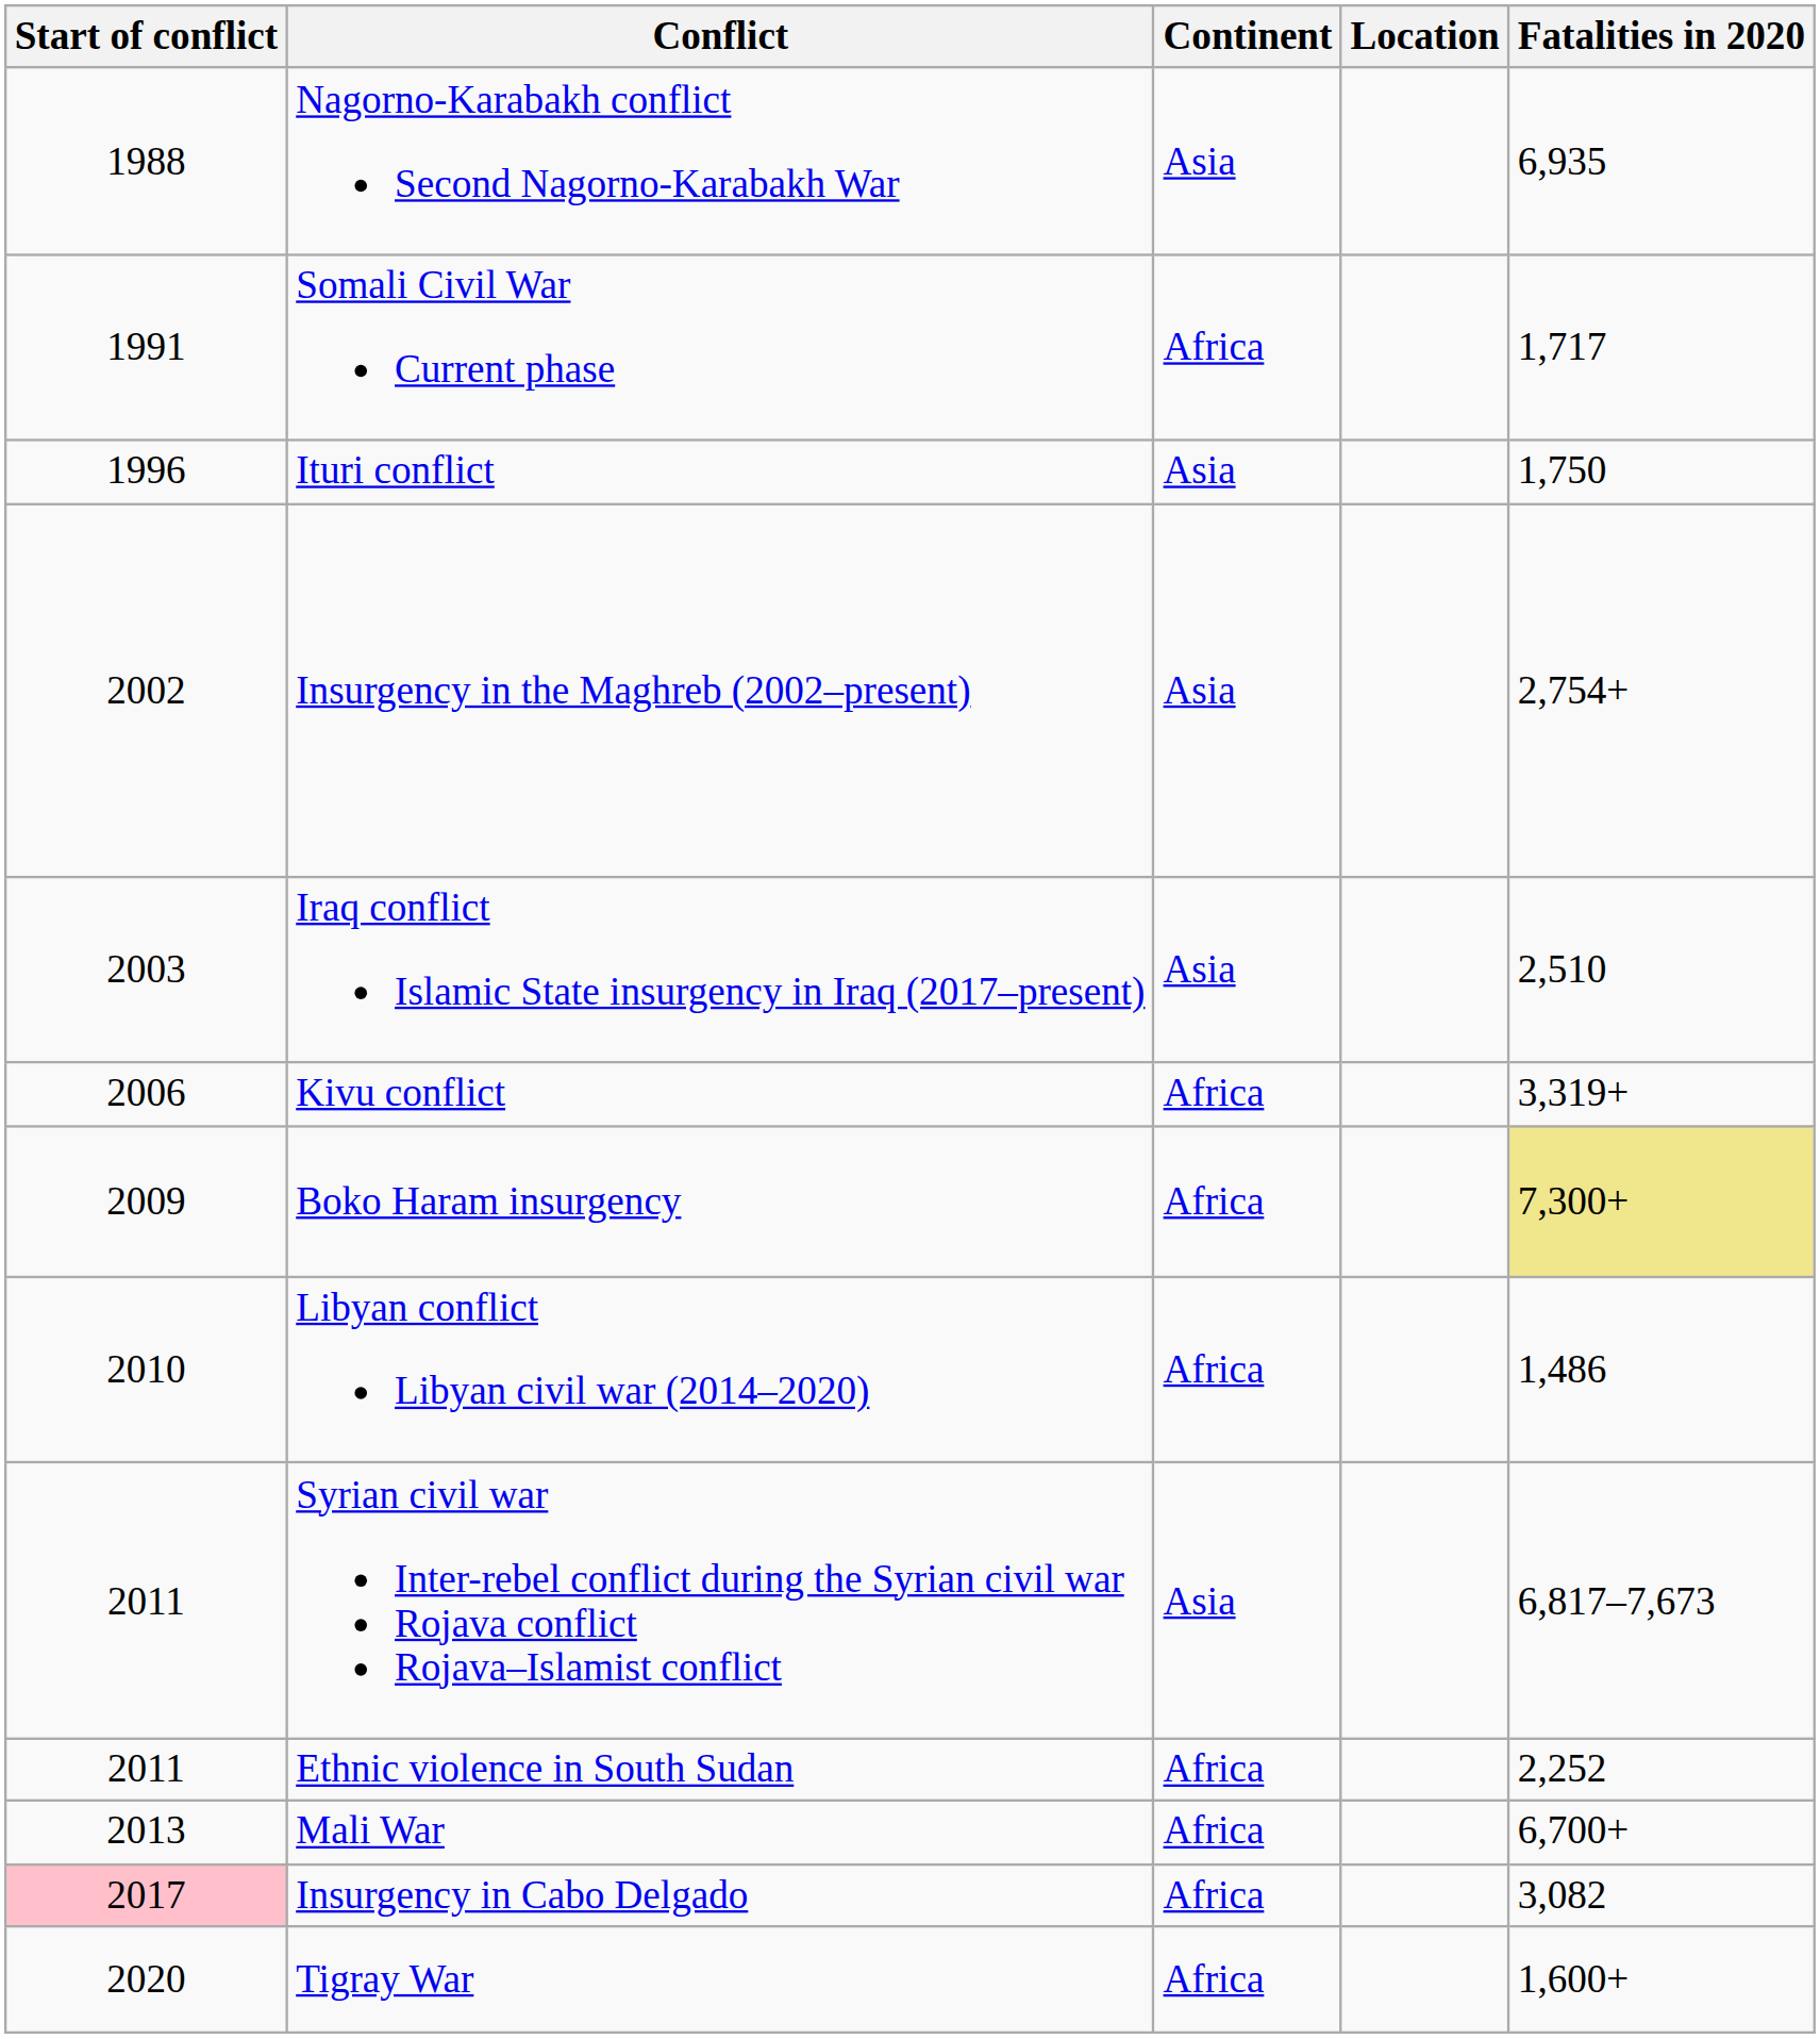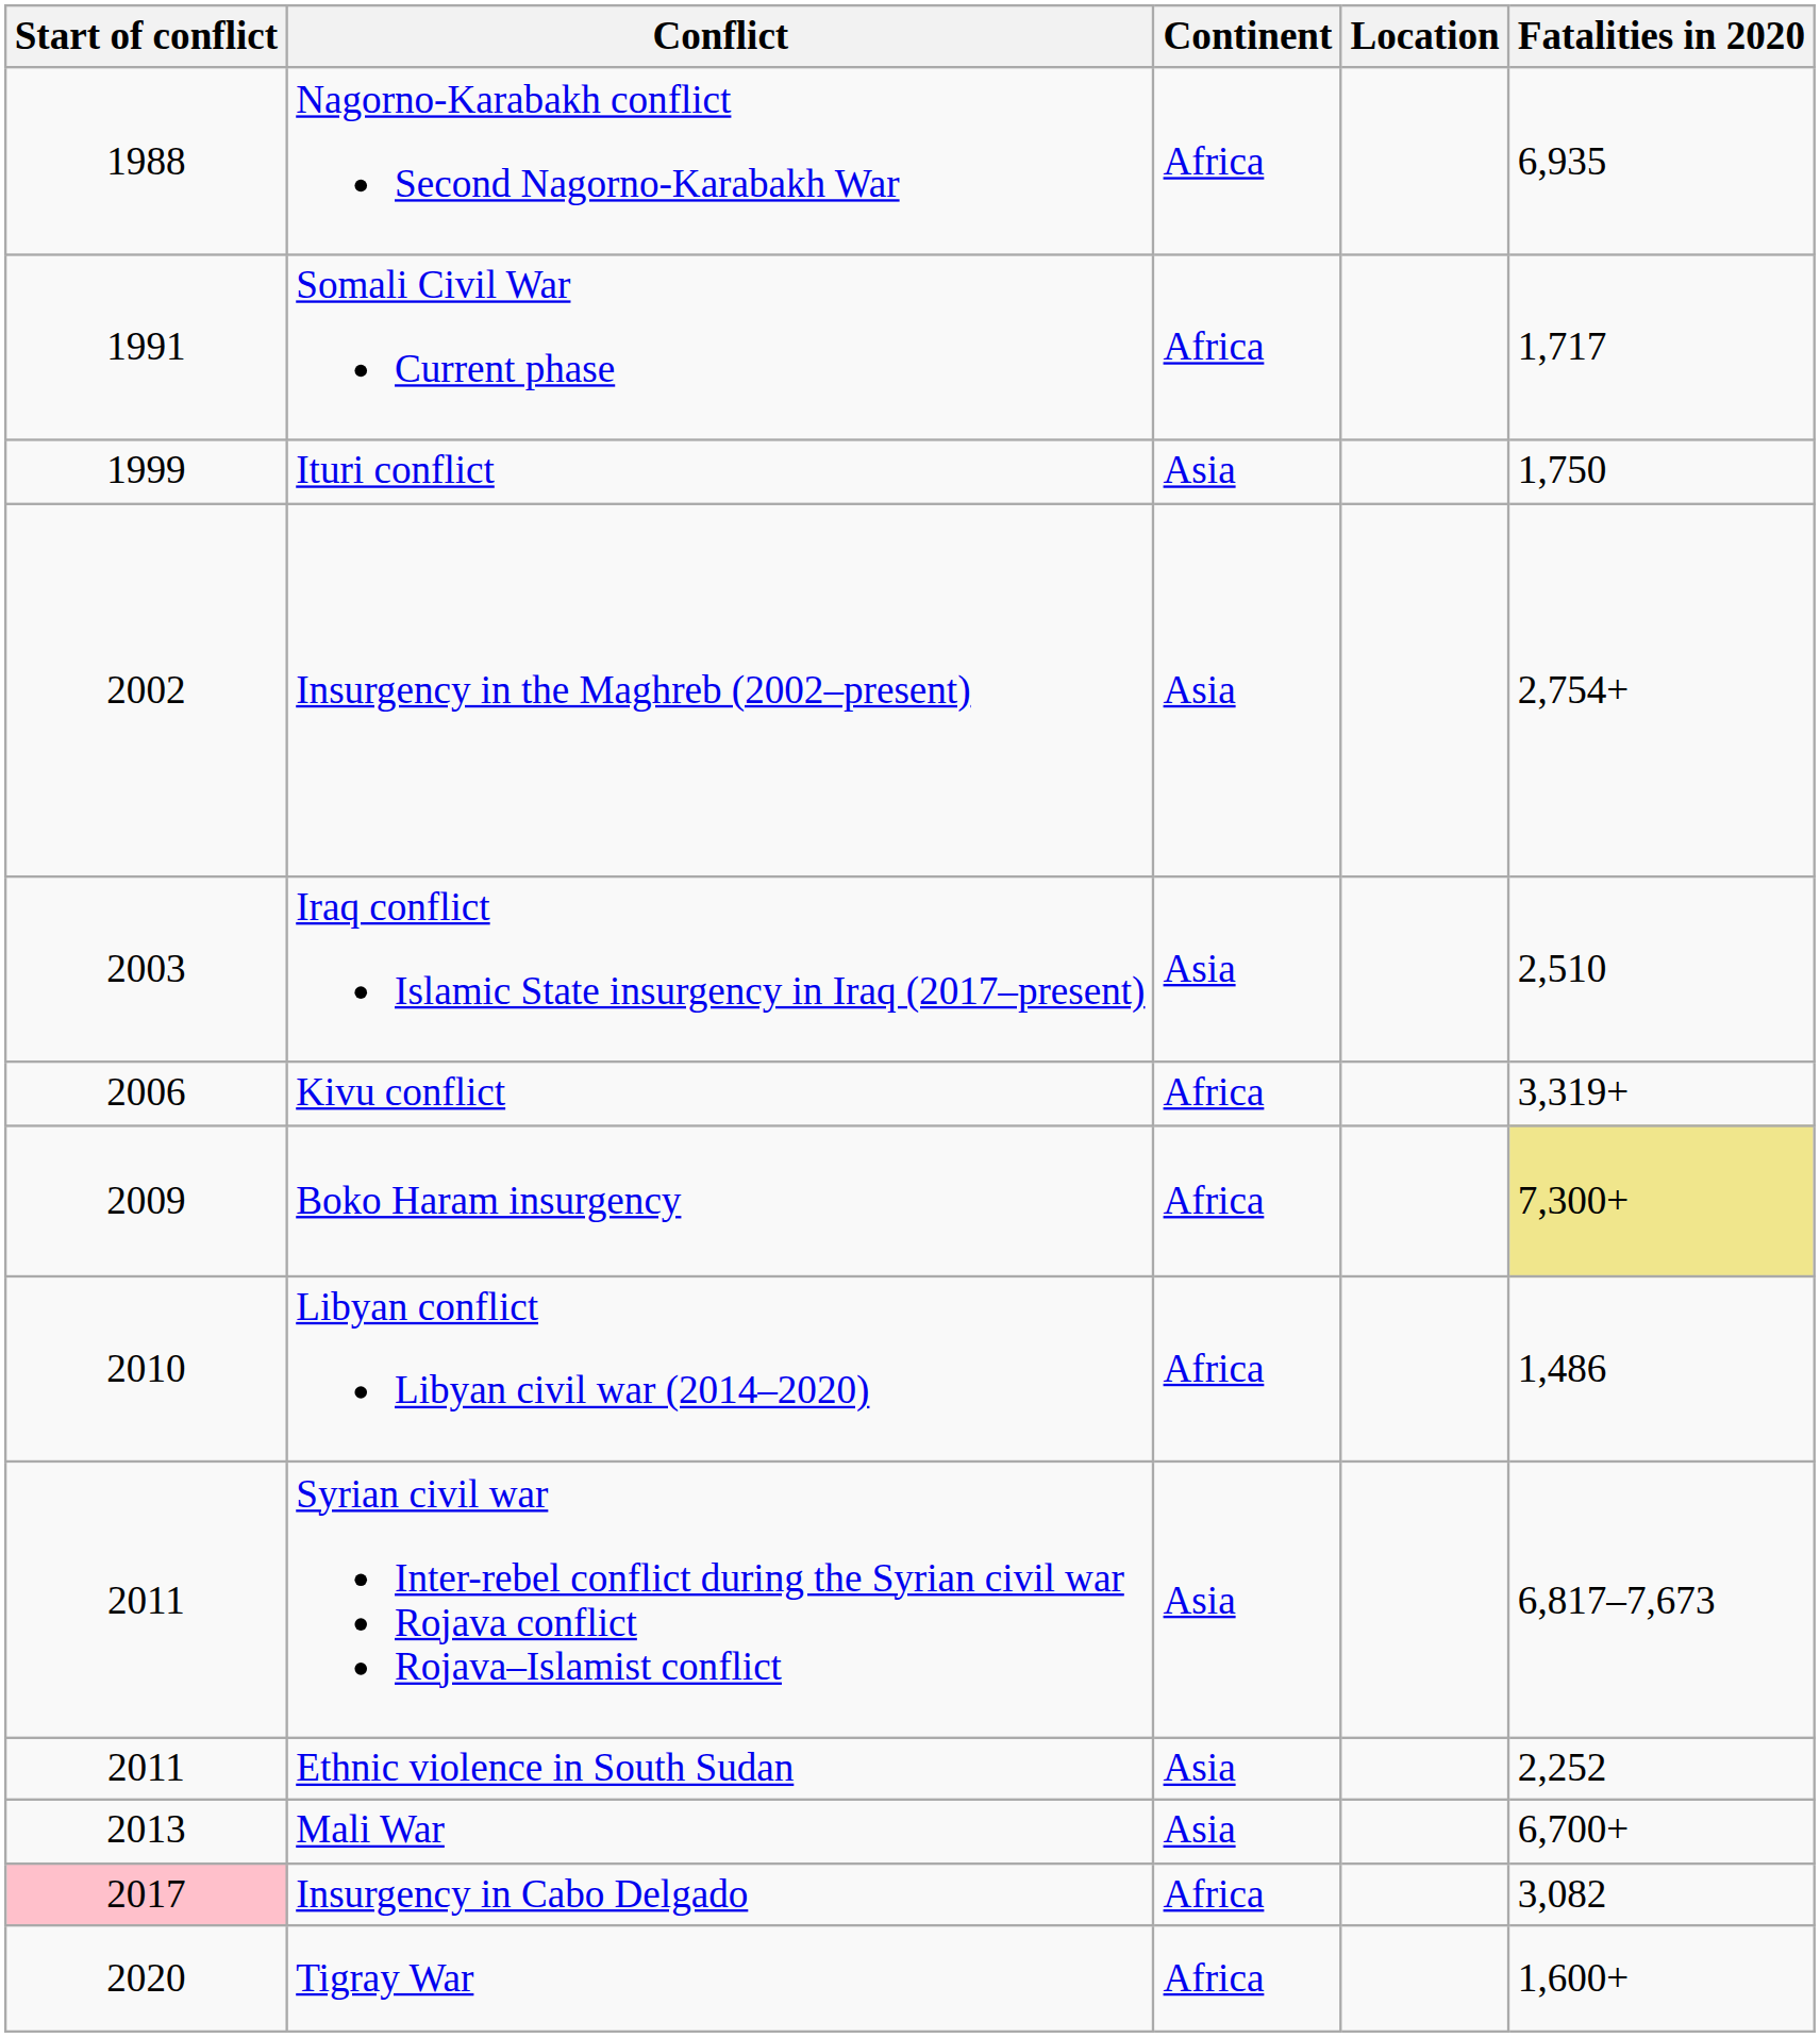 <table class="wikitable sortable">
 <tr>
 <th>Start of conflict</th>
 <th>Conflict</th>
 <th>Continent</th>
 <th>Location</th>
 <th data-sort-type="number">Fatalities in 2020</th>
 </tr>
 <tr>
 <td align="center">1988</td>
 <td><a href='#'>Nagorno-Karabakh conflict</a><br><ul><li><a href='#'>Second Nagorno-Karabakh War</a></li></ul></td>
-<td><a href='#'>Asia</a></td>
+<td><a href='#'>Africa</a></td>
 <td><br></td>
 <td> 6,935</td>
 </tr>
 <tr>
 <td align=center>1991</td>
 <td><a href='#'>Somali Civil War</a><br><ul><li><a href='#'>Current phase</a></li></ul></td>
 <td><a href='#'>Africa</a></td>
 <td><br> </td>
 <td> 1,717</td>
 </tr>
 <tr>
-<td align=center>1996</td>
+<td align=center>1999</td>
 <td><a href='#'>Ituri conflict</a></td>
 <td><a href='#'>Asia</a></td>
 <td></td>
 <td> 1,750</td>
 </tr>
 <tr>
 <td align=center>2002</td>
 <td><a href='#'>Insurgency in the Maghreb (2002–present)</a></td>
 <td><a href='#'>Asia</a></td>
 <td><br><br><br><br><br><br><br><br></td>
 <td> 2,754+</td>
 </tr>
 <tr>
 <td align=center>2003</td>
 <td><a href='#'>Iraq conflict</a><br><ul><li><a href='#'>Islamic State insurgency in Iraq (2017–present)</a></li></ul></td>
 <td><a href='#'>Asia</a></td>
 <td></td>
 <td> 2,510</td>
 </tr>
 <tr>
 <td align="center">2006</td>
 <td><a href='#'>Kivu conflict</a></td>
 <td><a href='#'>Africa</a></td>
 <td></td>
 <td> 3,319+</td>
 </tr>
 <tr>
 <td align=center>2009</td>
 <td><a href='#'>Boko Haram insurgency</a></td>
 <td><a href='#'>Africa</a></td>
 <td><br><br><br></td>
 <td style="background: khaki;"> 7,300+</td>
 </tr>
 <tr>
 <td align=center>2010</td>
 <td><a href='#'>Libyan conflict</a><br><ul><li><a href='#'>Libyan civil war (2014–2020)</a></li></ul></td>
 <td><a href='#'>Africa</a></td>
 <td></td>
 <td> 1,486</td>
 </tr>
 <tr>
 <td align=center>2011</td>
 <td><a href='#'>Syrian civil war</a><br><ul><li><a href='#'>Inter-rebel conflict during the Syrian civil war</a></li><li><a href='#'>Rojava conflict</a></li><li><a href='#'>Rojava–Islamist conflict</a></li></ul></td>
 <td><a href='#'>Asia</a></td>
 <td></td>
 <td> 6,817–7,673</td>
 </tr>
 <tr>
 <td align=center>2011</td>
 <td><a href='#'>Ethnic violence in South Sudan</a></td>
-<td><a href='#'>Africa</a></td>
+<td><a href='#'>Asia</a></td>
 <td></td>
 <td> 2,252</td>
 </tr>
 <tr>
 <td align=center>2013</td>
 <td><a href='#'>Mali War</a></td>
-<td><a href='#'>Africa</a></td>
+<td><a href='#'>Asia</a></td>
 <td></td>
 <td> 6,700+</td>
 </tr>
 <tr>
 <td align=center style="background: pink;">2017</td>
 <td><a href='#'>Insurgency in Cabo Delgado</a></td>
 <td><a href='#'>Africa</a></td>
 <td><br></td>
 <td> 3,082</td>
 </tr>
 <tr>
 <td align=center>2020</td>
 <td><a href='#'>Tigray War</a></td>
 <td><a href='#'>Africa</a></td>
 <td><br><br></td>
 <td> 1,600+</td>
 </tr>
 </table>
